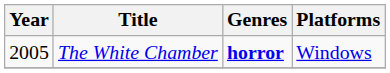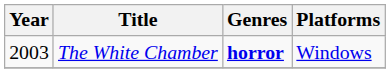 <table class="wikitable" border="1">
 <tr>
 <th>Year</th>
 <th>Title</th>
 <th>Genres</th>
 <th>Platforms</th>
 </tr>
 <tr>
-<td>2005</td>
+<td>2003</td>
 <td><em><a href='#'>The White Chamber</a></em></td>
 <td><strong><a href='#'>horror</a></strong></td>
 <td><a href='#'>Windows</a></td>
 </tr>
 <tr>
 </tr>
 </table>
